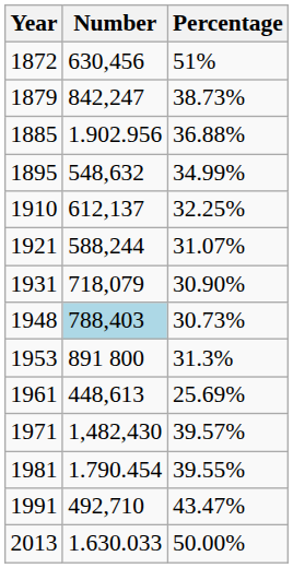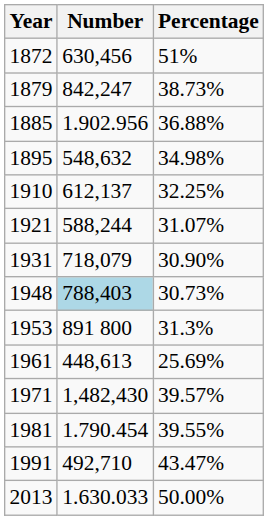 <table class="wikitable">
 <tr>
 <th>Year</th>
 <th>Number</th>
 <th>Percentage</th>
 </tr>
 <tr>
 <td>1872</td>
 <td>630,456</td>
 <td>51%</td>
 </tr>
 <tr>
 <td>1879</td>
 <td>842,247</td>
 <td>38.73%</td>
 </tr>
 <tr>
 <td>1885</td>
 <td>1.902.956</td>
 <td>36.88%</td>
 </tr>
 <tr>
 <td>1895</td>
 <td>548,632</td>
-<td>34.99%</td>
+<td>34.98%</td>
 </tr>
 <tr>
 <td>1910</td>
 <td>612,137</td>
 <td>32.25%</td>
 </tr>
 <tr>
 <td>1921</td>
 <td>588,244</td>
 <td>31.07%</td>
 </tr>
 <tr>
 <td>1931</td>
 <td>718,079</td>
 <td>30.90%</td>
 </tr>
 <tr>
 <td>1948</td>
 <td style="background: lightblue;">788,403</td>
 <td>30.73%</td>
 </tr>
 <tr>
 <td>1953</td>
 <td>891 800</td>
 <td>31.3%</td>
 </tr>
 <tr>
 <td>1961</td>
 <td>448,613</td>
 <td>25.69%</td>
 </tr>
 <tr>
 <td>1971</td>
 <td>1,482,430</td>
 <td>39.57%</td>
 </tr>
 <tr>
 <td>1981</td>
 <td>1.790.454</td>
 <td>39.55%</td>
 </tr>
 <tr>
 <td>1991</td>
 <td>492,710</td>
 <td>43.47%</td>
 </tr>
 <tr>
 <td>2013</td>
 <td>1.630.033</td>
 <td>50.00%</td>
 </tr>
 </table>
